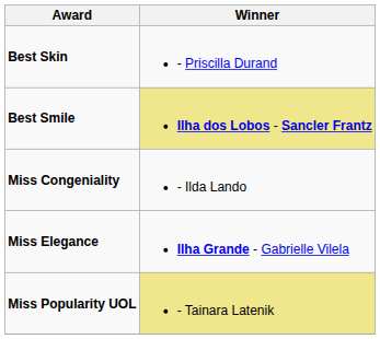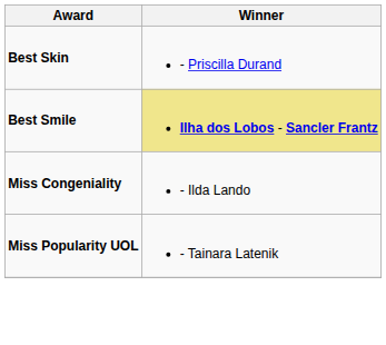 <table class="wikitable sortable" style="font-size:95%;">
 <tr>
 <th>Award</th>
 <th>Winner</th>
 </tr>
 <tr>
 <td><strong>Best Skin</strong></td>
 <td><br><ul><li><strong></strong> - <a href='#'>Priscilla Durand</a></li></ul></td>
 </tr>
 <tr>
 <td><strong>Best Smile</strong></td>
 <td style="background: khaki;"><br><ul><li><strong> <a href='#'>Ilha dos Lobos</a></strong> - <strong><a href='#'>Sancler Frantz</a></strong></li></ul></td>
 </tr>
 <tr>
 <td><strong>Miss Congeniality</strong></td>
 <td><br><ul><li><strong></strong> - Ilda Lando</li></ul></td>
 </tr>
 <tr>
-<td><strong>Miss Elegance</strong></td>
-<td><br><ul><li><strong> <a href='#'>Ilha Grande</a></strong> - <a href='#'>Gabrielle Vilela</a></li></ul></td>
-</tr>
-<tr>
 <td><strong>Miss Popularity UOL</strong></td>
-<td style="background: khaki;"><br><ul><li><strong></strong> - Tainara Latenik</li></ul></td>
+<td><br><ul><li><strong></strong> - Tainara Latenik</li></ul></td>
 </tr>
 <tr>
 </tr>
 </table>
